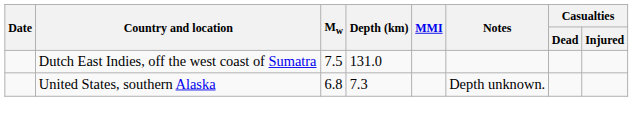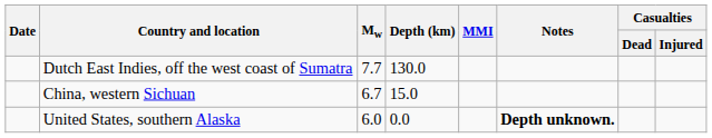 <table class="wikitable sortable sort-under" style="border:1px black; margin-left:1em;">
 <tr>
 <th rowspan="2"><small>Date</small></th>
 <th rowspan="2" style="width: 310px"><small>Country and location</small></th>
 <th rowspan="2"><small>M<sub>w</sub></small></th>
 <th rowspan="2"><small>Depth (km)</small></th>
 <th rowspan="2"><small><a href='#'>MMI</a></small></th>
 <th rowspan="2" class="unsortable"><small>Notes</small></th>
 <th colspan="2"><small>Casualties</small></th>
 </tr>
 <tr>
 <th><small>Dead</small></th>
 <th><small>Injured</small></th>
 </tr>
 <tr>
 <td></td>
 <td>Dutch East Indies, off the west coast of <a href='#'>Sumatra</a></td>
-<td>7.5</td>
-<td>131.0</td>
+<td>7.7</td>
+<td>130.0</td>
+<td></td>
+<td></td>
+<td></td>
+<td></td>
+</tr>
+<tr>
+<td></td>
+<td>China, western <a href='#'>Sichuan</a></td>
+<td>6.7</td>
+<td>15.0</td>
 <td></td>
 <td></td>
 <td></td>
 <td></td>
 </tr>
 <tr>
 <td></td>
 <td>United States, southern <a href='#'>Alaska</a></td>
-<td>6.8</td>
-<td>7.3</td>
+<td>6.0</td>
+<td>0.0</td>
 <td></td>
-<td>Depth unknown.</td>
+<td><strong>Depth unknown.</strong></td>
 <td></td>
 <td></td>
 </tr>
 </table>
